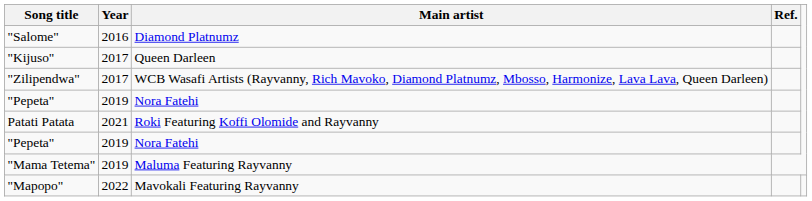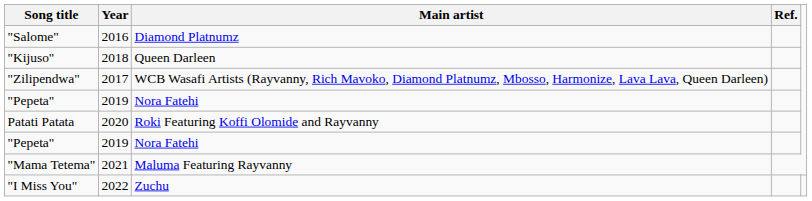 <table class="wikitable">
 <tr>
 <th>Song title</th>
 <th>Year</th>
 <th>Main artist</th>
 <th>Ref.</th>
 </tr>
 <tr>
 <td>"Salome"</td>
 <td>2016</td>
 <td><a href='#'>Diamond Platnumz</a></td>
 <td></td>
 </tr>
 <tr>
 <td>"Kijuso"</td>
-<td>2017</td>
+<td>2018</td>
 <td>Queen Darleen</td>
 <td></td>
 </tr>
 <tr>
 <td>"Zilipendwa"</td>
 <td>2017</td>
 <td>WCB Wasafi Artists (Rayvanny, <a href='#'>Rich Mavoko</a>, <a href='#'>Diamond Platnumz</a>, <a href='#'>Mbosso</a>, <a href='#'>Harmonize</a>, <a href='#'>Lava Lava</a>, Queen Darleen)</td>
 <td></td>
 </tr>
 <tr>
 <td>"Pepeta"</td>
 <td>2019</td>
 <td><a href='#'>Nora Fatehi</a></td>
 <td></td>
 </tr>
 <tr>
 <td>Patati Patata</td>
-<td>2021</td>
+<td>2020</td>
 <td><a href='#'>Roki</a> Featuring <a href='#'>Koffi Olomide</a> and Rayvanny</td>
 <td></td>
 </tr>
 <tr>
 <td>"Pepeta"</td>
 <td>2019</td>
 <td><a href='#'>Nora Fatehi</a></td>
 <td></td>
 </tr>
 <tr>
 <td>"Mama Tetema"</td>
-<td>2019</td>
+<td>2021</td>
 <td><a href='#'>Maluma</a> Featuring Rayvanny</td>
 </tr>
 <tr>
-<td>"Mapopo"</td>
+<td>"I Miss You"</td>
 <td>2022</td>
-<td>Mavokali Featuring Rayvanny</td>
+<td><a href='#'>Zuchu</a></td>
 <td></td>
 <td></td>
 </tr>
 </table>
